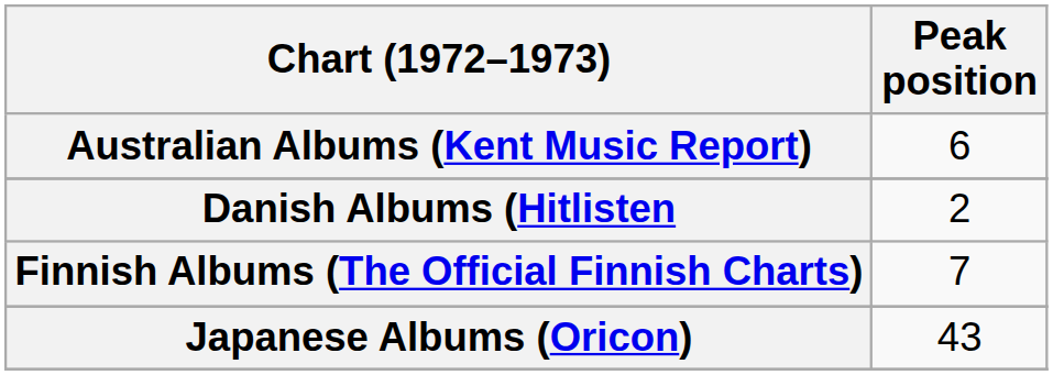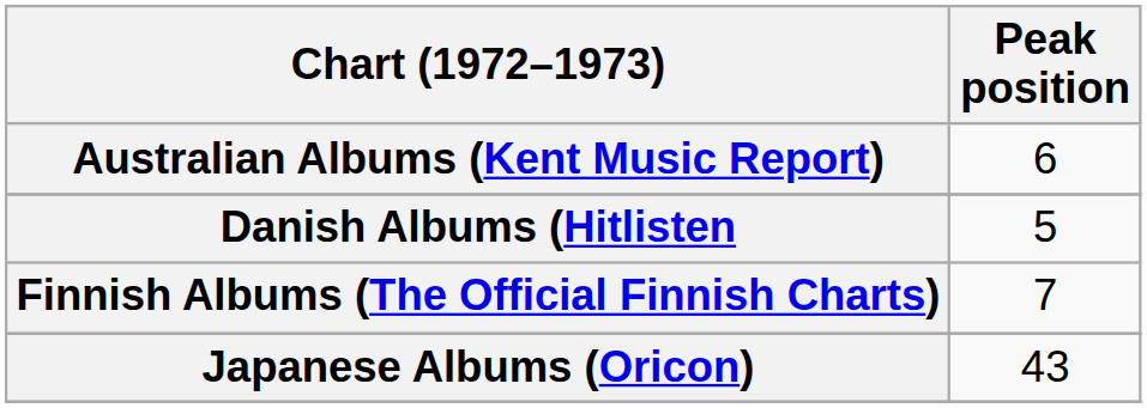 <table class="wikitable sortable plainrowheaders">
 <tr>
 <th scope="col">Chart (1972–1973)</th>
 <th scope="col">Peak<br>position</th>
 </tr>
 <tr>
 <th scope="row">Australian Albums (<a href='#'>Kent Music Report</a>)</th>
 <td align="center">6</td>
 </tr>
 <tr>
 </tr>
 <tr>
 <th scope="row">Danish Albums (<a href='#'>Hitlisten</a></th>
-<td align="center">2</td>
+<td align="center">5</td>
 </tr>
 <tr>
 <th scope="row">Finnish Albums (<a href='#'>The Official Finnish Charts</a>)</th>
 <td align="center">7</td>
 </tr>
 <tr>
 </tr>
 <tr>
 <th scope="row">Japanese Albums (<a href='#'>Oricon</a>)</th>
 <td align="center">43</td>
 </tr>
 <tr>
 </tr>
 <tr>
 </tr>
 <tr>
 </tr>
 </table>
